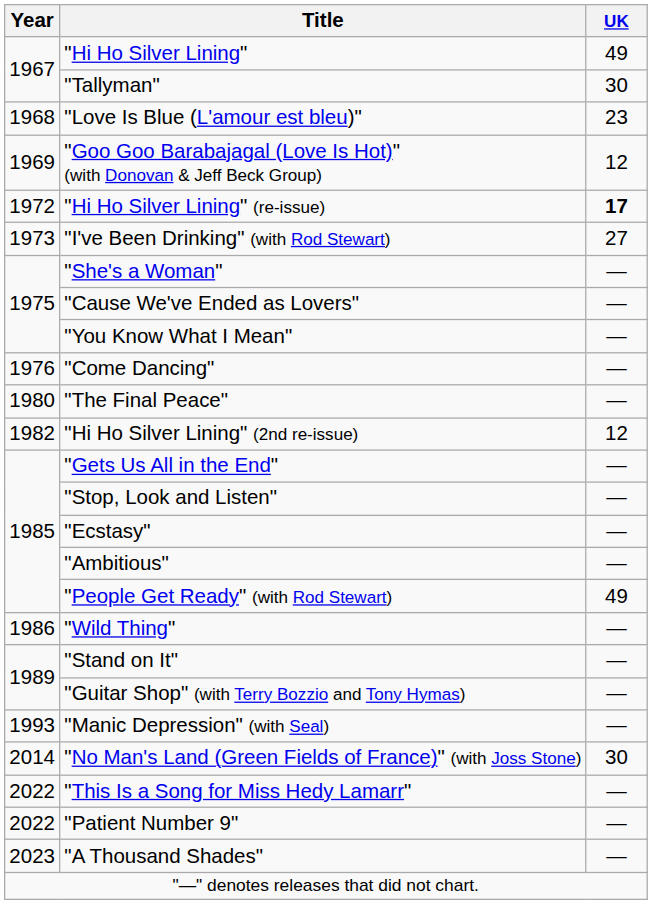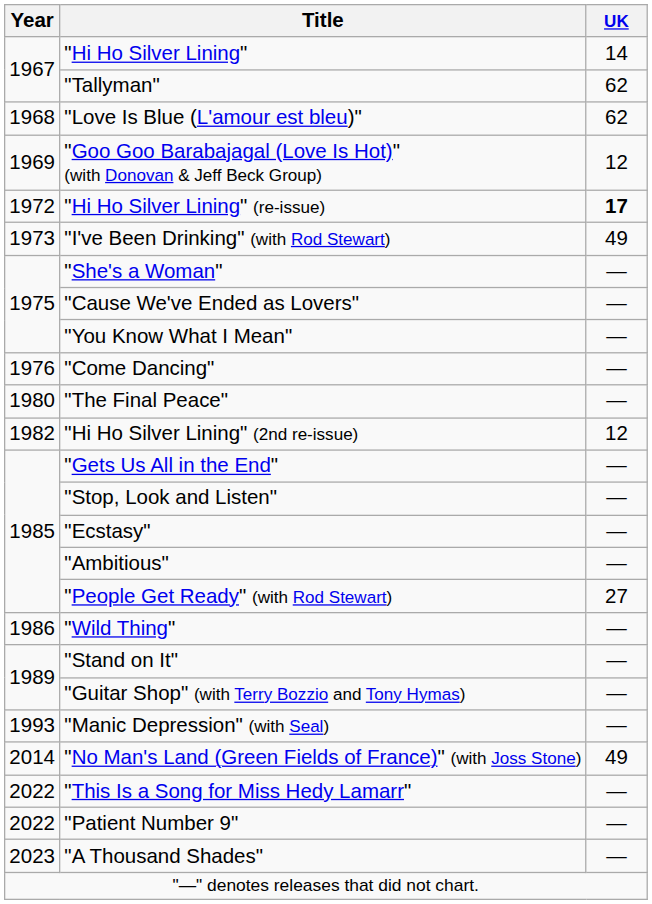 <table class="wikitable">
 <tr>
 <th>Year</th>
 <th>Title</th>
 <th style="width:40px;"><small><a href='#'>UK</a></small><br></th>
 </tr>
 <tr>
 <td rowspan="2">1967</td>
 <td>"<a href='#'>Hi Ho Silver Lining</a>"</td>
-<td align=center>49</td>
+<td align=center>14</td>
 </tr>
 <tr>
 <td>"Tallyman"</td>
-<td align=center>30</td>
+<td align=center>62</td>
 </tr>
 <tr>
 <td>1968</td>
 <td>"Love Is Blue (<a href='#'>L'amour est bleu</a>)"</td>
-<td align=center>23</td>
+<td align=center>62</td>
 </tr>
 <tr>
 <td>1969</td>
 <td>"<a href='#'>Goo Goo Barabajagal (Love Is Hot)</a>" <br><small>(with <a href='#'>Donovan</a> & Jeff Beck Group)</small></td>
 <td align=center>12</td>
 </tr>
 <tr>
 <td>1972</td>
 <td>"<a href='#'>Hi Ho Silver Lining</a>" <small>(re-issue)</small></td>
 <td align=center><strong>17</strong></td>
 </tr>
 <tr>
 <td>1973</td>
 <td>"I've Been Drinking" <small>(with <a href='#'>Rod Stewart</a>)</small></td>
-<td align=center>27</td>
+<td align=center>49</td>
 </tr>
 <tr>
 <td rowspan="3">1975</td>
 <td>"<a href='#'>She's a Woman</a>"</td>
 <td align=center>―</td>
 </tr>
 <tr>
 <td>"Cause We've Ended as Lovers"</td>
 <td align=center>―</td>
 </tr>
 <tr>
 <td>"You Know What I Mean"</td>
 <td align=center>―</td>
 </tr>
 <tr>
 <td>1976</td>
 <td>"Come Dancing"</td>
 <td align=center>―</td>
 </tr>
 <tr>
 <td>1980</td>
 <td>"The Final Peace"</td>
 <td align=center>―</td>
 </tr>
 <tr>
 <td>1982</td>
 <td>"Hi Ho Silver Lining" <small>(2nd re-issue)</small></td>
 <td align=center>12</td>
 </tr>
 <tr>
 <td rowspan="5">1985</td>
 <td>"<a href='#'>Gets Us All in the End</a>"</td>
 <td align=center>―</td>
 </tr>
 <tr>
 <td>"Stop, Look and Listen"</td>
 <td align=center>―</td>
 </tr>
 <tr>
 <td>"Ecstasy"</td>
 <td align=center>―</td>
 </tr>
 <tr>
 <td>"Ambitious"</td>
 <td align=center>―</td>
 </tr>
 <tr>
 <td>"<a href='#'>People Get Ready</a>" <small>(with <a href='#'>Rod Stewart</a>)</small></td>
-<td align=center>49</td>
+<td align=center>27</td>
 </tr>
 <tr>
 <td>1986</td>
 <td>"<a href='#'>Wild Thing</a>"</td>
 <td align=center>―</td>
 </tr>
 <tr>
 <td rowspan="2">1989</td>
 <td>"Stand on It"</td>
 <td align=center>―</td>
 </tr>
 <tr>
 <td>"Guitar Shop" <small>(with <a href='#'>Terry Bozzio</a> and <a href='#'>Tony Hymas</a>)</small></td>
 <td align=center>―</td>
 </tr>
 <tr>
 <td>1993</td>
 <td>"Manic Depression" <small>(with <a href='#'>Seal</a>)</small></td>
 <td align=center>―</td>
 </tr>
 <tr>
 <td>2014</td>
 <td>"<a href='#'>No Man's Land (Green Fields of France)</a>" <small>(with <a href='#'>Joss Stone</a>)</small></td>
-<td align=center>30</td>
+<td align=center>49</td>
 </tr>
 <tr>
 <td>2022</td>
 <td>"<a href='#'>This Is a Song for Miss Hedy Lamarr</a>" </td>
 <td align=center>—</td>
 </tr>
 <tr>
 <td>2022</td>
 <td>"Patient Number 9"  </td>
 <td align=center>—</td>
 </tr>
 <tr>
 <td>2023</td>
 <td>"A Thousand Shades"  </td>
 <td align=center>—</td>
 </tr>
 <tr>
 <td colspan="6" style="text-align:center; font-size:85%;">"—" denotes releases that did not chart.</td>
 </tr>
 </table>
